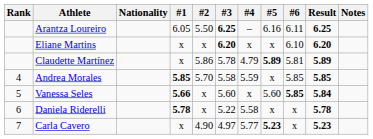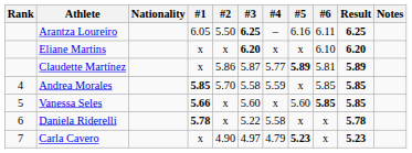 <table class="wikitable sortable" style="text-align:center">
 <tr>
 <th>Rank</th>
 <th>Athlete</th>
 <th>Nationality</th>
 <th>#1</th>
 <th>#2</th>
 <th>#3</th>
 <th>#4</th>
 <th>#5</th>
 <th>#6</th>
 <th>Result</th>
 <th>Notes</th>
 </tr>
 <tr>
 <td></td>
 <td align="left"><a href='#'>Arantza Loureiro</a></td>
 <td align=left></td>
 <td>6.05</td>
 <td>5.50</td>
 <td><strong>6.25</strong></td>
 <td>–</td>
 <td>6.16</td>
 <td>6.11</td>
 <td><strong>6.25</strong></td>
 <td></td>
 </tr>
 <tr>
 <td></td>
 <td align="left"><a href='#'>Eliane Martins</a></td>
 <td align=left></td>
 <td>x</td>
 <td>x</td>
 <td><strong>6.20</strong></td>
 <td>x</td>
 <td>x</td>
 <td>6.10</td>
 <td><strong>6.20</strong></td>
 <td></td>
 </tr>
 <tr>
 <td></td>
 <td align="left"><a href='#'>Claudette Martínez</a></td>
 <td align=left></td>
 <td>x</td>
 <td>5.86</td>
-<td>5.78</td>
-<td>4.79</td>
+<td>5.87</td>
+<td>5.77</td>
 <td><strong>5.89</strong></td>
 <td>5.81</td>
 <td><strong>5.89</strong></td>
 <td></td>
 </tr>
 <tr>
 <td>4</td>
 <td align="left"><a href='#'>Andrea Morales</a></td>
 <td align=left></td>
 <td><strong>5.85</strong></td>
 <td>5.70</td>
 <td>5.58</td>
 <td>5.59</td>
 <td>x</td>
 <td>5.85</td>
 <td><strong>5.85</strong></td>
 <td></td>
 </tr>
 <tr>
 <td>5</td>
 <td align="left"><a href='#'>Vanessa Seles</a></td>
 <td align=left></td>
 <td><strong>5.66</strong></td>
 <td>x</td>
 <td>5.60</td>
 <td>x</td>
 <td>5.60</td>
 <td><strong>5.85</strong></td>
-<td><strong>5.84</strong></td>
+<td><strong>5.85</strong></td>
 <td></td>
 </tr>
 <tr>
 <td>6</td>
 <td align="left"><a href='#'>Daniela Riderelli</a></td>
 <td align=left></td>
 <td><strong>5.78</strong></td>
 <td>x</td>
 <td>5.22</td>
 <td>5.58</td>
 <td>x</td>
 <td>x</td>
 <td><strong>5.78</strong></td>
 <td></td>
 </tr>
 <tr>
 <td>7</td>
 <td align="left"><a href='#'>Carla Cavero</a></td>
 <td align=left></td>
 <td>x</td>
 <td>4.90</td>
 <td>4.97</td>
-<td>5.77</td>
+<td>4.79</td>
 <td><strong>5.23</strong></td>
 <td>x</td>
 <td><strong>5.23</strong></td>
 <td></td>
 </tr>
 </table>
